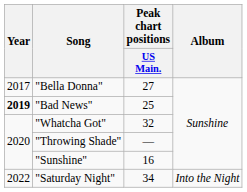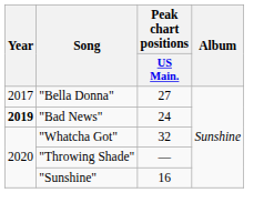 <table class="wikitable">
 <tr>
 <th rowspan="2">Year</th>
 <th rowspan="2">Song</th>
 <th colspan="1">Peak chart positions</th>
 <th rowspan="2">Album</th>
 </tr>
 <tr>
 <th style="width:3em;font-size:90%"><a href='#'>US<br>Main.</a><br></th>
 </tr>
 <tr>
 <td style="text-align:center;">2017</td>
 <td>"Bella Donna"</td>
 <td style="text-align:center;">27</td>
 <td style="text-align:center;" rowspan="5"><em>Sunshine</em></td>
 </tr>
 <tr>
 <td style="text-align:center;"><strong>2019</strong></td>
 <td>"Bad News"</td>
-<td style="text-align:center;">25</td>
+<td style="text-align:center;">24</td>
 </tr>
 <tr>
 <td style="text-align:center;" rowspan="3">2020</td>
 <td>"Whatcha Got"</td>
 <td style="text-align:center;">32</td>
 </tr>
 <tr>
 <td>"Throwing Shade"</td>
 <td style="text-align:center;">—</td>
 </tr>
 <tr>
 <td>"Sunshine"</td>
 <td style="text-align:center;">16</td>
 </tr>
-<tr>
-<td style="text-align:center;">2022</td>
-<td>"Saturday Night"</td>
-<td style="text-align:center;">34</td>
-<td style="text-align:center;"><em>Into the Night</em></td>
-</tr>
 </table>
